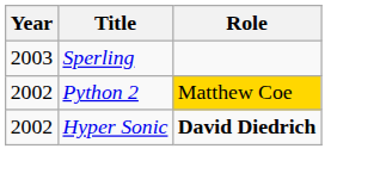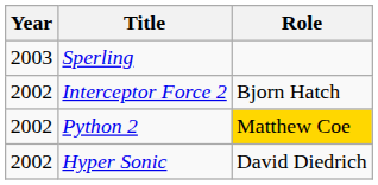 <table class="wikitable" style="font-size: 90%;">
 <tr>
 <th>Year</th>
 <th>Title</th>
 <th>Role</th>
 </tr>
 <tr>
 <td>2003</td>
 <td><em><a href='#'>Sperling</a></em></td>
 <td></td>
 </tr>
 <tr>
 <td>2002</td>
+<td><em><a href='#'>Interceptor Force 2</a></em></td>
+<td>Bjorn Hatch</td>
+</tr>
+<tr>
+<td>2002</td>
 <td><em><a href='#'>Python 2</a></em></td>
 <td style="background: gold;">Matthew Coe</td>
 </tr>
 <tr>
 <td>2002</td>
 <td><em><a href='#'>Hyper Sonic</a></em></td>
-<td><strong>David Diedrich</strong></td>
+<td>David Diedrich</td>
 </tr>
 </table>
